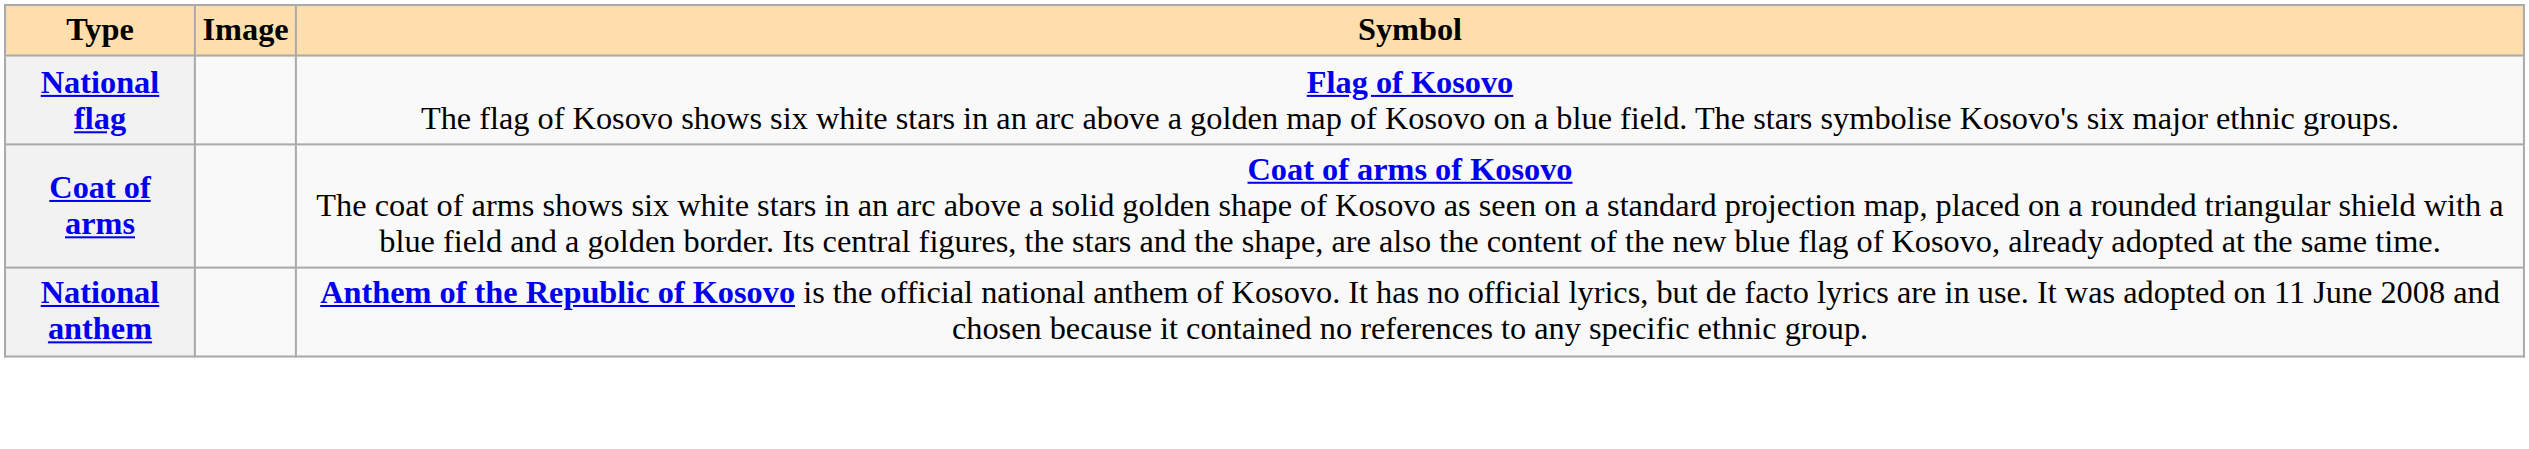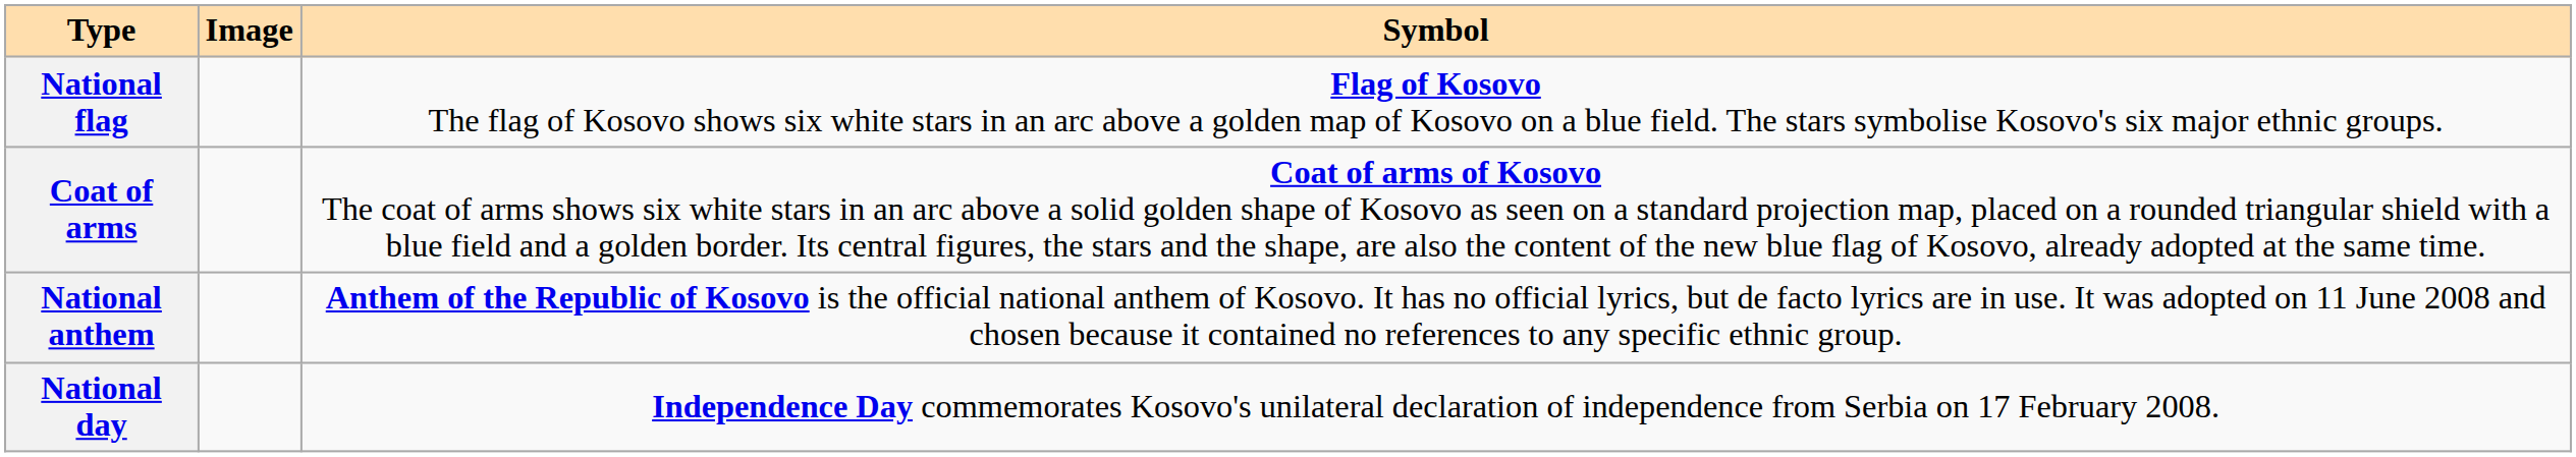 <table class="wikitable" style="text-align:center;">
 <tr>
 <th style=background:#FFDEAD;>Type</th>
 <th style=background:#FFDEAD;>Image</th>
 <th style=background:#FFDEAD;>Symbol</th>
 </tr>
 <tr>
 <th><a href='#'>National flag</a></th>
 <td></td>
 <td><strong><a href='#'>Flag of Kosovo</a></strong><br>The flag of Kosovo shows six white stars in an arc above a golden map of Kosovo on a blue field. The stars symbolise Kosovo's six major ethnic groups.</td>
 </tr>
 <tr>
 <th><a href='#'>Coat of arms</a></th>
 <td></td>
 <td><strong><a href='#'>Coat of arms of Kosovo</a></strong><br>The coat of arms shows six white stars in an arc above a solid golden shape of Kosovo as seen on a standard projection map, placed on a rounded triangular shield with a blue field and a golden border. Its central figures, the stars and the shape, are also the content of the new blue flag of Kosovo, already adopted at the same time.</td>
 </tr>
 <tr>
 <th><a href='#'>National anthem</a></th>
 <td></td>
 <td><strong><a href='#'>Anthem of the Republic of Kosovo</a></strong> is the official national anthem of Kosovo. It has no official lyrics, but de facto lyrics are in use. It was adopted on 11 June 2008 and chosen because it contained no references to any specific ethnic group.</td>
 </tr>
+<tr>
+<th><a href='#'>National day</a></th>
+<td></td>
+<td><strong><a href='#'>Independence Day</a></strong> commemorates Kosovo's unilateral declaration of independence from Serbia on 17 February 2008.</td>
+</tr>
 </table>
